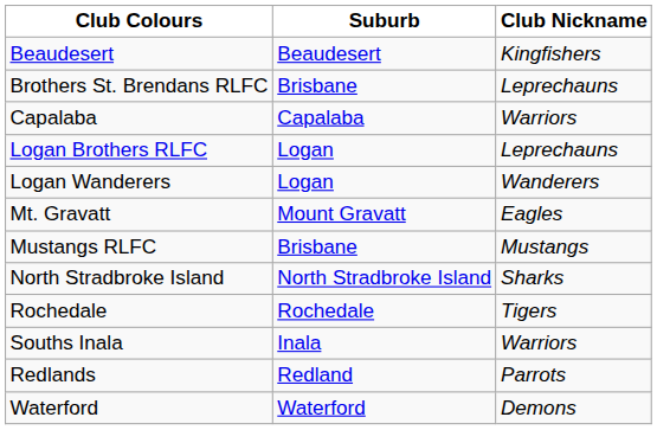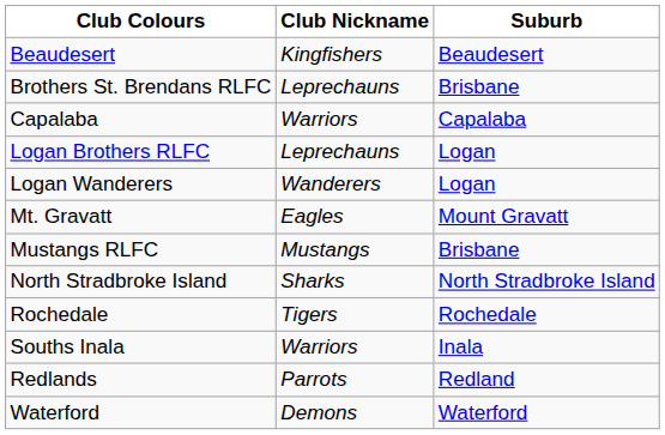 <table class="wikitable">
 <tr>
 <th style="background:white; ">Club Colours</th>
+<th style="background:white; ">Club Nickname</th>
 <th style="background:white; ">Suburb</th>
-<th style="background:white; ">Club Nickname</th>
 </tr>
 <tr>
 <td> <a href='#'>Beaudesert</a></td>
+<td><em>Kingfishers</em></td>
 <td><a href='#'>Beaudesert</a></td>
-<td><em>Kingfishers</em></td>
 </tr>
 <tr>
 <td> Brothers St. Brendans RLFC</td>
+<td><em>Leprechauns</em></td>
 <td><a href='#'>Brisbane</a></td>
-<td><em>Leprechauns</em></td>
 </tr>
 <tr>
 <td> Capalaba</td>
+<td><em>Warriors</em></td>
 <td><a href='#'>Capalaba</a></td>
-<td><em>Warriors</em></td>
 </tr>
 <tr>
 <td> <a href='#'>Logan Brothers RLFC</a></td>
+<td><em>Leprechauns</em></td>
 <td><a href='#'>Logan</a></td>
-<td><em>Leprechauns</em></td>
 </tr>
 <tr>
 <td> Logan Wanderers</td>
+<td><em>Wanderers</em></td>
 <td><a href='#'>Logan</a></td>
-<td><em>Wanderers</em></td>
 </tr>
 <tr>
 <td> Mt. Gravatt</td>
+<td><em>Eagles</em></td>
 <td><a href='#'>Mount Gravatt</a></td>
-<td><em>Eagles</em></td>
 </tr>
 <tr>
 <td> Mustangs RLFC</td>
+<td><em>Mustangs</em></td>
 <td><a href='#'>Brisbane</a></td>
-<td><em>Mustangs</em></td>
 </tr>
 <tr>
 <td> North Stradbroke Island</td>
+<td><em>Sharks</em></td>
 <td><a href='#'>North Stradbroke Island</a></td>
-<td><em>Sharks</em></td>
 </tr>
 <tr>
 <td> Rochedale</td>
+<td><em>Tigers</em></td>
 <td><a href='#'>Rochedale</a></td>
-<td><em>Tigers</em></td>
 </tr>
 <tr>
 <td> Souths Inala</td>
+<td><em>Warriors</em></td>
 <td><a href='#'>Inala</a></td>
-<td><em>Warriors</em></td>
 </tr>
 <tr>
 <td> Redlands</td>
+<td><em>Parrots</em></td>
 <td><a href='#'>Redland</a></td>
-<td><em>Parrots</em></td>
 </tr>
 <tr>
 <td> Waterford</td>
+<td><em>Demons</em></td>
 <td><a href='#'>Waterford</a></td>
-<td><em>Demons</em></td>
 </tr>
 </table>
